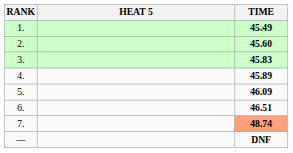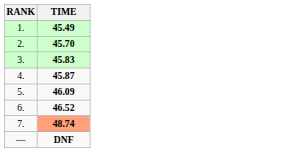 <table class="wikitable" style="border-collapse: collapse; font-size: 90%;">
 <tr>
 <th>RANK</th>
-<th style="width: 20em">HEAT 5</th>
 <th style="width: 5em">TIME</th>
 </tr>
 <tr style="background:#ccffcc;">
 <td align="center">1.</td>
-<td></td>
 <td align="center"><strong>45.49</strong></td>
 </tr>
 <tr style="background:#ccffcc;">
 <td align="center">2.</td>
-<td></td>
-<td align="center"><strong>45.60</strong></td>
+<td align="center"><strong>45.70</strong></td>
 </tr>
 <tr style="background:#ccffcc;">
 <td align="center">3.</td>
-<td></td>
 <td align="center"><strong>45.83</strong></td>
 </tr>
 <tr>
 <td align="center">4.</td>
-<td></td>
-<td align="center"><strong>45.89</strong></td>
+<td align="center"><strong>45.87</strong></td>
 </tr>
 <tr>
 <td align="center">5.</td>
-<td></td>
 <td align="center"><strong>46.09</strong></td>
 </tr>
 <tr>
 <td align="center">6.</td>
-<td></td>
-<td align="center"><strong>46.51</strong></td>
+<td align="center"><strong>46.52</strong></td>
 </tr>
 <tr>
 <td align="center">7.</td>
-<td></td>
 <td align="center" style="background: lightsalmon;"><strong>48.74</strong></td>
 </tr>
 <tr>
 <td align="center">—</td>
-<td></td>
 <td align="center"><strong>DNF</strong></td>
 </tr>
 </table>
